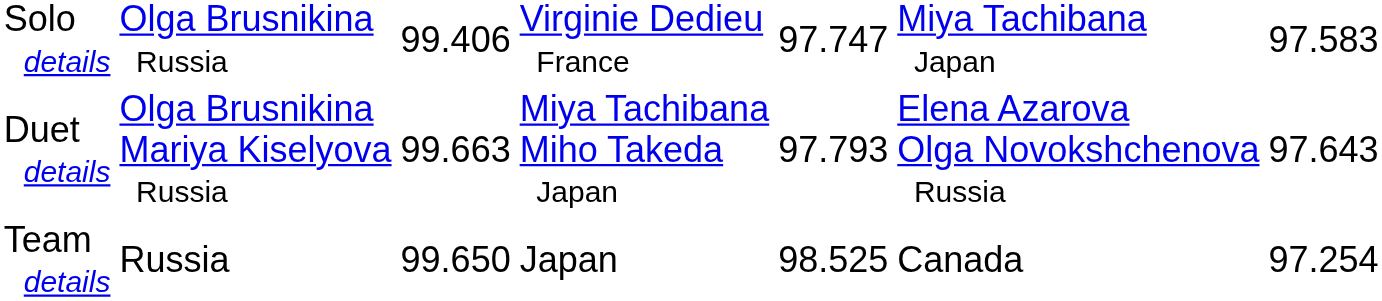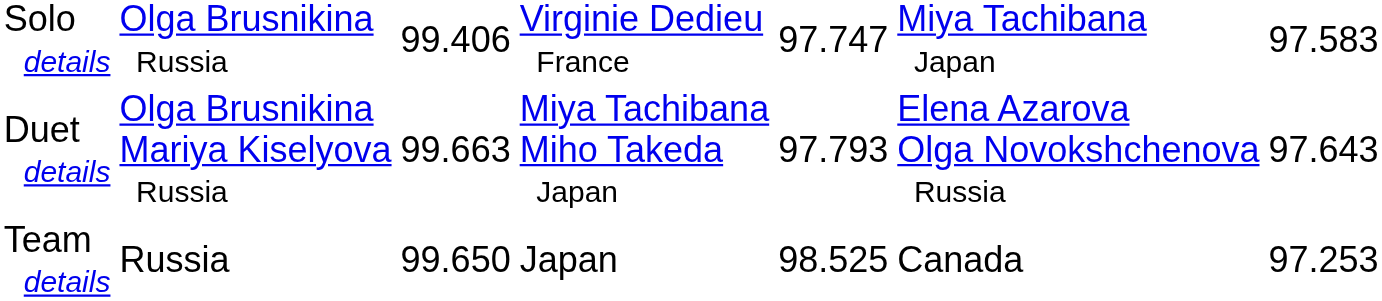 <table>
 <tr>
 <td>Solo<br>   <small><em><a href='#'>details</a></em></small></td>
 <td><a href='#'>Olga Brusnikina</a> <small><br>   Russia </small></td>
 <td>99.406</td>
 <td><a href='#'>Virginie Dedieu</a> <small><br>   France </small></td>
 <td>97.747</td>
 <td><a href='#'>Miya Tachibana</a> <small><br>   Japan </small></td>
 <td>97.583</td>
 </tr>
 <tr>
 <td>Duet<br>   <small><em><a href='#'>details</a></em></small></td>
 <td><a href='#'>Olga Brusnikina</a> <br> <a href='#'>Mariya Kiselyova</a> <small><br>   Russia </small></td>
 <td>99.663</td>
 <td><a href='#'>Miya Tachibana</a> <br> <a href='#'>Miho Takeda</a> <small><br>   Japan </small></td>
 <td>97.793</td>
 <td><a href='#'>Elena Azarova</a> <br> <a href='#'>Olga Novokshchenova</a> <small><br>   Russia </small></td>
 <td>97.643</td>
 </tr>
 <tr>
 <td>Team<br>   <small><em><a href='#'>details</a></em></small></td>
 <td> Russia</td>
 <td>99.650</td>
 <td> Japan</td>
 <td>98.525</td>
 <td> Canada</td>
-<td>97.254</td>
+<td>97.253</td>
 </tr>
 <tr>
 </tr>
 </table>
